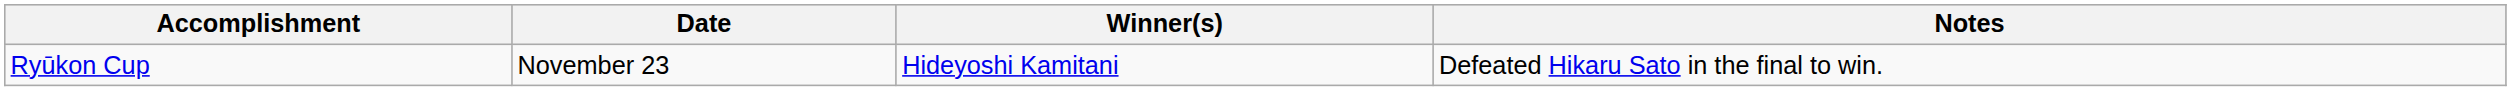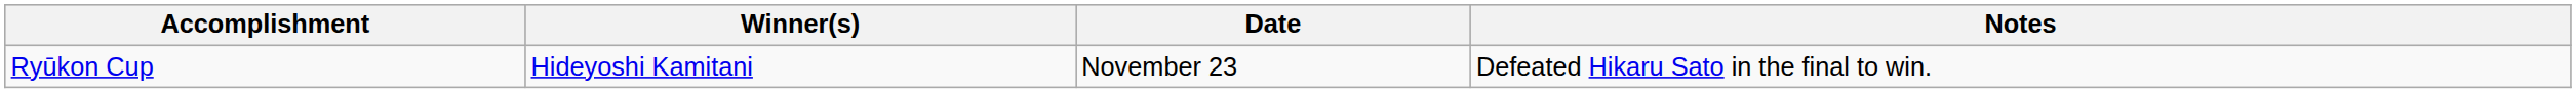 <table class="wikitable" style="width:100%;">
 <tr>
 <th>Accomplishment</th>
+<th>Winner(s)</th>
 <th>Date</th>
-<th>Winner(s)</th>
 <th>Notes</th>
 </tr>
 <tr>
 <td><a href='#'>Ryūkon Cup</a></td>
+<td><a href='#'>Hideyoshi Kamitani</a></td>
 <td>November 23</td>
-<td><a href='#'>Hideyoshi Kamitani</a></td>
 <td>Defeated <a href='#'>Hikaru Sato</a> in the final to win.</td>
 </tr>
 </table>
